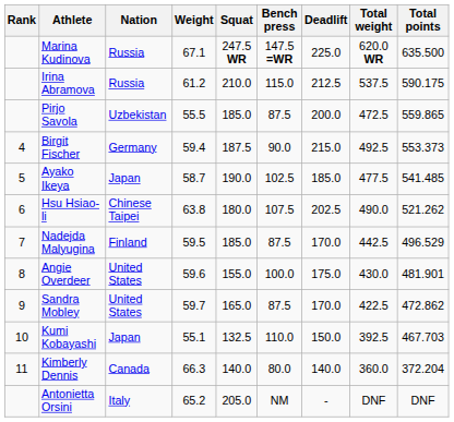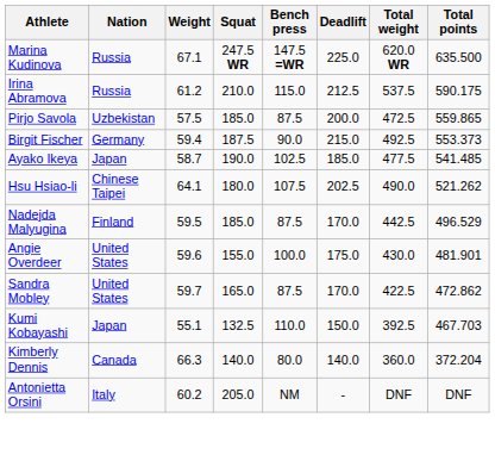 <table class="wikitable sortable" style="text-align:center">
 <tr>
-<th>Rank</th>
 <th>Athlete</th>
 <th>Nation</th>
 <th>Weight</th>
 <th>Squat</th>
 <th>Bench<br>press</th>
 <th>Deadlift</th>
 <th>Total weight</th>
 <th>Total points</th>
 </tr>
 <tr>
-<td></td>
 <td align=left><a href='#'>Marina Kudinova</a></td>
 <td align=left> <a href='#'>Russia</a></td>
 <td>67.1</td>
 <td>247.5 <strong>WR</strong></td>
 <td>147.5 <strong>=WR</strong></td>
 <td>225.0</td>
 <td>620.0 <strong>WR</strong></td>
 <td>635.500</td>
 </tr>
 <tr>
-<td></td>
 <td align=left><a href='#'>Irina Abramova</a></td>
 <td align=left> <a href='#'>Russia</a></td>
 <td>61.2</td>
 <td>210.0</td>
 <td>115.0</td>
 <td>212.5</td>
 <td>537.5</td>
 <td>590.175</td>
 </tr>
 <tr>
-<td></td>
 <td align=left><a href='#'>Pirjo Savola</a></td>
 <td align=left> <a href='#'>Uzbekistan</a></td>
-<td>55.5</td>
+<td>57.5</td>
 <td>185.0</td>
 <td>87.5</td>
 <td>200.0</td>
 <td>472.5</td>
 <td>559.865</td>
 </tr>
 <tr>
-<td>4</td>
 <td align=left><a href='#'>Birgit Fischer</a></td>
 <td align=left> <a href='#'>Germany</a></td>
 <td>59.4</td>
 <td>187.5</td>
 <td>90.0</td>
 <td>215.0</td>
 <td>492.5</td>
 <td>553.373</td>
 </tr>
 <tr>
-<td>5</td>
 <td align=left><a href='#'>Ayako Ikeya</a></td>
 <td align=left> <a href='#'>Japan</a></td>
 <td>58.7</td>
 <td>190.0</td>
 <td>102.5</td>
 <td>185.0</td>
 <td>477.5</td>
 <td>541.485</td>
 </tr>
 <tr>
-<td>6</td>
 <td align=left><a href='#'>Hsu Hsiao-li</a></td>
 <td align=left> <a href='#'>Chinese Taipei</a></td>
-<td>63.8</td>
+<td>64.1</td>
 <td>180.0</td>
 <td>107.5</td>
 <td>202.5</td>
 <td>490.0</td>
 <td>521.262</td>
 </tr>
 <tr>
-<td>7</td>
 <td align=left><a href='#'>Nadejda Malyugina</a></td>
 <td align=left> <a href='#'>Finland</a></td>
 <td>59.5</td>
 <td>185.0</td>
 <td>87.5</td>
 <td>170.0</td>
 <td>442.5</td>
 <td>496.529</td>
 </tr>
 <tr>
-<td>8</td>
 <td align=left><a href='#'>Angie Overdeer</a></td>
 <td align=left> <a href='#'>United States</a></td>
 <td>59.6</td>
 <td>155.0</td>
 <td>100.0</td>
 <td>175.0</td>
 <td>430.0</td>
 <td>481.901</td>
 </tr>
 <tr>
-<td>9</td>
 <td align=left><a href='#'>Sandra Mobley</a></td>
 <td align=left> <a href='#'>United States</a></td>
 <td>59.7</td>
 <td>165.0</td>
 <td>87.5</td>
 <td>170.0</td>
 <td>422.5</td>
 <td>472.862</td>
 </tr>
 <tr>
-<td>10</td>
 <td align=left><a href='#'>Kumi Kobayashi</a></td>
 <td align=left> <a href='#'>Japan</a></td>
 <td>55.1</td>
 <td>132.5</td>
 <td>110.0</td>
 <td>150.0</td>
 <td>392.5</td>
 <td>467.703</td>
 </tr>
 <tr>
-<td>11</td>
 <td align=left><a href='#'>Kimberly Dennis</a></td>
 <td align=left> <a href='#'>Canada</a></td>
 <td>66.3</td>
 <td>140.0</td>
 <td>80.0</td>
 <td>140.0</td>
 <td>360.0</td>
 <td>372.204</td>
 </tr>
 <tr>
-<td></td>
 <td align=left><a href='#'>Antonietta Orsini</a></td>
 <td align=left> <a href='#'>Italy</a></td>
-<td>65.2</td>
+<td>60.2</td>
 <td>205.0</td>
 <td>NM</td>
 <td>-</td>
 <td>DNF</td>
 <td>DNF</td>
 </tr>
 </table>
